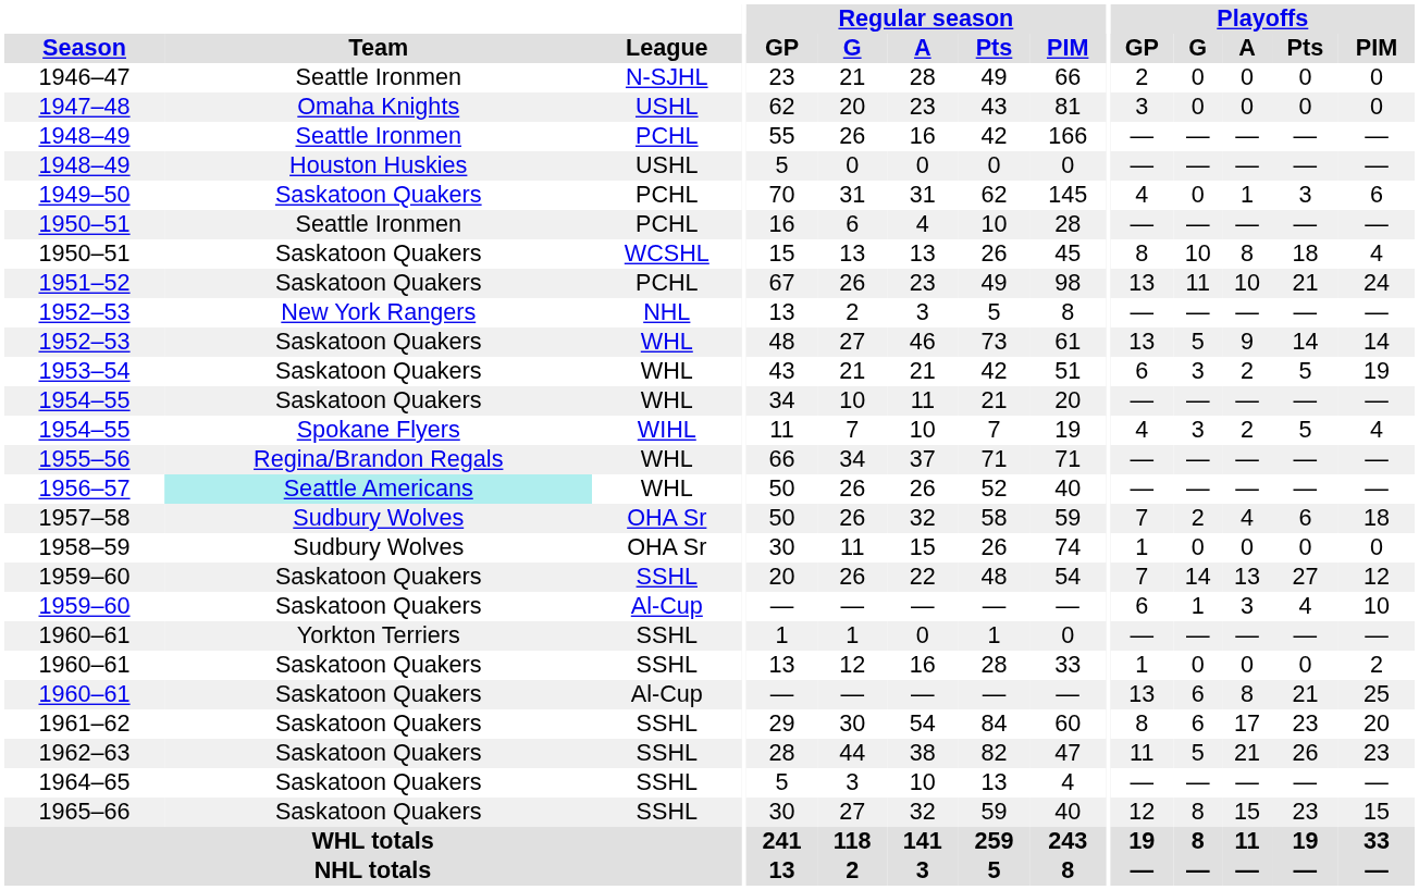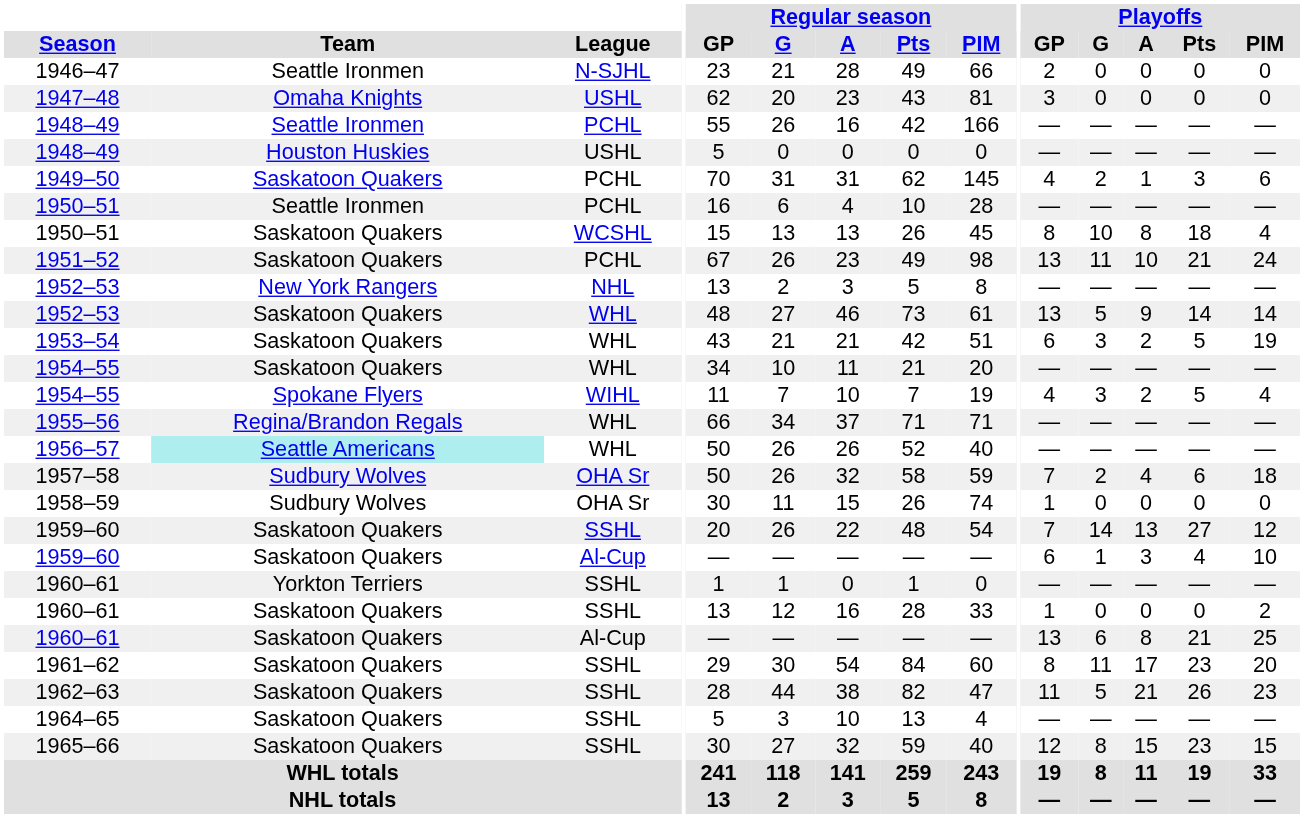 <table border="0" cellpadding="1" cellspacing="0" style="text-align:center; width:60em">
 <tr bgcolor="#e0e0e0">
 <th colspan="3" bgcolor="#ffffff"></th>
 <th rowspan="100" bgcolor="#ffffff"></th>
 <th colspan="5"><a href='#'>Regular season</a></th>
 <th rowspan="100" bgcolor="#ffffff"></th>
 <th colspan="5"><a href='#'>Playoffs</a></th>
 </tr>
 <tr bgcolor="#e0e0e0">
 <th><a href='#'>Season</a></th>
 <th>Team</th>
 <th>League</th>
 <th>GP</th>
 <th><a href='#'>G</a></th>
 <th><a href='#'>A</a></th>
 <th><a href='#'>Pts</a></th>
 <th><a href='#'>PIM</a></th>
 <th>GP</th>
 <th>G</th>
 <th>A</th>
 <th>Pts</th>
 <th>PIM</th>
 </tr>
 <tr>
 <td>1946–47</td>
 <td>Seattle Ironmen</td>
 <td><a href='#'>N-SJHL</a></td>
 <td>23</td>
 <td>21</td>
 <td>28</td>
 <td>49</td>
 <td>66</td>
 <td>2</td>
 <td>0</td>
 <td>0</td>
 <td>0</td>
 <td>0</td>
 </tr>
 <tr bgcolor="#f0f0f0">
 <td><a href='#'>1947–48</a></td>
 <td><a href='#'>Omaha Knights</a></td>
 <td><a href='#'>USHL</a></td>
 <td>62</td>
 <td>20</td>
 <td>23</td>
 <td>43</td>
 <td>81</td>
 <td>3</td>
 <td>0</td>
 <td>0</td>
 <td>0</td>
 <td>0</td>
 </tr>
 <tr>
 <td><a href='#'>1948–49</a></td>
 <td><a href='#'>Seattle Ironmen</a></td>
 <td><a href='#'>PCHL</a></td>
 <td>55</td>
 <td>26</td>
 <td>16</td>
 <td>42</td>
 <td>166</td>
 <td>—</td>
 <td>—</td>
 <td>—</td>
 <td>—</td>
 <td>—</td>
 </tr>
 <tr bgcolor="#f0f0f0">
 <td><a href='#'>1948–49</a></td>
 <td><a href='#'>Houston Huskies</a></td>
 <td>USHL</td>
 <td>5</td>
 <td>0</td>
 <td>0</td>
 <td>0</td>
 <td>0</td>
 <td>—</td>
 <td>—</td>
 <td>—</td>
 <td>—</td>
 <td>—</td>
 </tr>
 <tr>
 <td><a href='#'>1949–50</a></td>
 <td><a href='#'>Saskatoon Quakers</a></td>
 <td>PCHL</td>
 <td>70</td>
 <td>31</td>
 <td>31</td>
 <td>62</td>
 <td>145</td>
 <td>4</td>
-<td>0</td>
+<td>2</td>
 <td>1</td>
 <td>3</td>
 <td>6</td>
 </tr>
 <tr bgcolor="#f0f0f0">
 <td><a href='#'>1950–51</a></td>
 <td>Seattle Ironmen</td>
 <td>PCHL</td>
 <td>16</td>
 <td>6</td>
 <td>4</td>
 <td>10</td>
 <td>28</td>
 <td>—</td>
 <td>—</td>
 <td>—</td>
 <td>—</td>
 <td>—</td>
 </tr>
 <tr>
 <td>1950–51</td>
 <td>Saskatoon Quakers</td>
 <td><a href='#'>WCSHL</a></td>
 <td>15</td>
 <td>13</td>
 <td>13</td>
 <td>26</td>
 <td>45</td>
 <td>8</td>
 <td>10</td>
 <td>8</td>
 <td>18</td>
 <td>4</td>
 </tr>
 <tr bgcolor="#f0f0f0">
 <td><a href='#'>1951–52</a></td>
 <td>Saskatoon Quakers</td>
 <td>PCHL</td>
 <td>67</td>
 <td>26</td>
 <td>23</td>
 <td>49</td>
 <td>98</td>
 <td>13</td>
 <td>11</td>
 <td>10</td>
 <td>21</td>
 <td>24</td>
 </tr>
 <tr>
 <td><a href='#'>1952–53</a></td>
 <td><a href='#'>New York Rangers</a></td>
 <td><a href='#'>NHL</a></td>
 <td>13</td>
 <td>2</td>
 <td>3</td>
 <td>5</td>
 <td>8</td>
 <td>—</td>
 <td>—</td>
 <td>—</td>
 <td>—</td>
 <td>—</td>
 </tr>
 <tr bgcolor="#f0f0f0">
 <td><a href='#'>1952–53</a></td>
 <td>Saskatoon Quakers</td>
 <td><a href='#'>WHL</a></td>
 <td>48</td>
 <td>27</td>
 <td>46</td>
 <td>73</td>
 <td>61</td>
 <td>13</td>
 <td>5</td>
 <td>9</td>
 <td>14</td>
 <td>14</td>
 </tr>
 <tr>
 <td><a href='#'>1953–54</a></td>
 <td>Saskatoon Quakers</td>
 <td>WHL</td>
 <td>43</td>
 <td>21</td>
 <td>21</td>
 <td>42</td>
 <td>51</td>
 <td>6</td>
 <td>3</td>
 <td>2</td>
 <td>5</td>
 <td>19</td>
 </tr>
 <tr bgcolor="#f0f0f0">
 <td><a href='#'>1954–55</a></td>
 <td>Saskatoon Quakers</td>
 <td>WHL</td>
 <td>34</td>
 <td>10</td>
 <td>11</td>
 <td>21</td>
 <td>20</td>
 <td>—</td>
 <td>—</td>
 <td>—</td>
 <td>—</td>
 <td>—</td>
 </tr>
 <tr>
 <td><a href='#'>1954–55</a></td>
 <td><a href='#'>Spokane Flyers</a></td>
 <td><a href='#'>WIHL</a></td>
 <td>11</td>
 <td>7</td>
 <td>10</td>
 <td>7</td>
 <td>19</td>
 <td>4</td>
 <td>3</td>
 <td>2</td>
 <td>5</td>
 <td>4</td>
 </tr>
 <tr bgcolor="#f0f0f0">
 <td><a href='#'>1955–56</a></td>
 <td><a href='#'>Regina/Brandon Regals</a></td>
 <td>WHL</td>
 <td>66</td>
 <td>34</td>
 <td>37</td>
 <td>71</td>
 <td>71</td>
 <td>—</td>
 <td>—</td>
 <td>—</td>
 <td>—</td>
 <td>—</td>
 </tr>
 <tr>
 <td><a href='#'>1956–57</a></td>
 <td style="background: paleturquoise;"><a href='#'>Seattle Americans</a></td>
 <td>WHL</td>
 <td>50</td>
 <td>26</td>
 <td>26</td>
 <td>52</td>
 <td>40</td>
 <td>—</td>
 <td>—</td>
 <td>—</td>
 <td>—</td>
 <td>—</td>
 </tr>
 <tr bgcolor="#f0f0f0">
 <td>1957–58</td>
 <td><a href='#'>Sudbury Wolves</a></td>
 <td><a href='#'>OHA Sr</a></td>
 <td>50</td>
 <td>26</td>
 <td>32</td>
 <td>58</td>
 <td>59</td>
 <td>7</td>
 <td>2</td>
 <td>4</td>
 <td>6</td>
 <td>18</td>
 </tr>
 <tr>
 <td>1958–59</td>
 <td>Sudbury Wolves</td>
 <td>OHA Sr</td>
 <td>30</td>
 <td>11</td>
 <td>15</td>
 <td>26</td>
 <td>74</td>
 <td>1</td>
 <td>0</td>
 <td>0</td>
 <td>0</td>
 <td>0</td>
 </tr>
 <tr bgcolor="#f0f0f0">
 <td>1959–60</td>
 <td>Saskatoon Quakers</td>
 <td><a href='#'>SSHL</a></td>
 <td>20</td>
 <td>26</td>
 <td>22</td>
 <td>48</td>
 <td>54</td>
 <td>7</td>
 <td>14</td>
 <td>13</td>
 <td>27</td>
 <td>12</td>
 </tr>
 <tr>
 <td><a href='#'>1959–60</a></td>
 <td>Saskatoon Quakers</td>
 <td><a href='#'>Al-Cup</a></td>
 <td>—</td>
 <td>—</td>
 <td>—</td>
 <td>—</td>
 <td>—</td>
 <td>6</td>
 <td>1</td>
 <td>3</td>
 <td>4</td>
 <td>10</td>
 </tr>
 <tr bgcolor="#f0f0f0">
 <td>1960–61</td>
 <td>Yorkton Terriers</td>
 <td>SSHL</td>
 <td>1</td>
 <td>1</td>
 <td>0</td>
 <td>1</td>
 <td>0</td>
 <td>—</td>
 <td>—</td>
 <td>—</td>
 <td>—</td>
 <td>—</td>
 </tr>
 <tr>
 <td>1960–61</td>
 <td>Saskatoon Quakers</td>
 <td>SSHL</td>
 <td>13</td>
 <td>12</td>
 <td>16</td>
 <td>28</td>
 <td>33</td>
 <td>1</td>
 <td>0</td>
 <td>0</td>
 <td>0</td>
 <td>2</td>
 </tr>
 <tr bgcolor="#f0f0f0">
 <td><a href='#'>1960–61</a></td>
 <td>Saskatoon Quakers</td>
 <td>Al-Cup</td>
 <td>—</td>
 <td>—</td>
 <td>—</td>
 <td>—</td>
 <td>—</td>
 <td>13</td>
 <td>6</td>
 <td>8</td>
 <td>21</td>
 <td>25</td>
 </tr>
 <tr>
 <td>1961–62</td>
 <td>Saskatoon Quakers</td>
 <td>SSHL</td>
 <td>29</td>
 <td>30</td>
 <td>54</td>
 <td>84</td>
 <td>60</td>
 <td>8</td>
-<td>6</td>
+<td>11</td>
 <td>17</td>
 <td>23</td>
 <td>20</td>
 </tr>
 <tr bgcolor="#f0f0f0">
 <td>1962–63</td>
 <td>Saskatoon Quakers</td>
 <td>SSHL</td>
 <td>28</td>
 <td>44</td>
 <td>38</td>
 <td>82</td>
 <td>47</td>
 <td>11</td>
 <td>5</td>
 <td>21</td>
 <td>26</td>
 <td>23</td>
 </tr>
 <tr>
 <td>1964–65</td>
 <td>Saskatoon Quakers</td>
 <td>SSHL</td>
 <td>5</td>
 <td>3</td>
 <td>10</td>
 <td>13</td>
 <td>4</td>
 <td>—</td>
 <td>—</td>
 <td>—</td>
 <td>—</td>
 <td>—</td>
 </tr>
 <tr bgcolor="#f0f0f0">
 <td>1965–66</td>
 <td>Saskatoon Quakers</td>
 <td>SSHL</td>
 <td>30</td>
 <td>27</td>
 <td>32</td>
 <td>59</td>
 <td>40</td>
 <td>12</td>
 <td>8</td>
 <td>15</td>
 <td>23</td>
 <td>15</td>
 </tr>
 <tr bgcolor="#e0e0e0">
 <th colspan="3">WHL totals</th>
 <th>241</th>
 <th>118</th>
 <th>141</th>
 <th>259</th>
 <th>243</th>
 <th>19</th>
 <th>8</th>
 <th>11</th>
 <th>19</th>
 <th>33</th>
 </tr>
 <tr bgcolor="#e0e0e0">
 <th colspan="3">NHL totals</th>
 <th>13</th>
 <th>2</th>
 <th>3</th>
 <th>5</th>
 <th>8</th>
 <th>—</th>
 <th>—</th>
 <th>—</th>
 <th>—</th>
 <th>—</th>
 </tr>
 </table>
